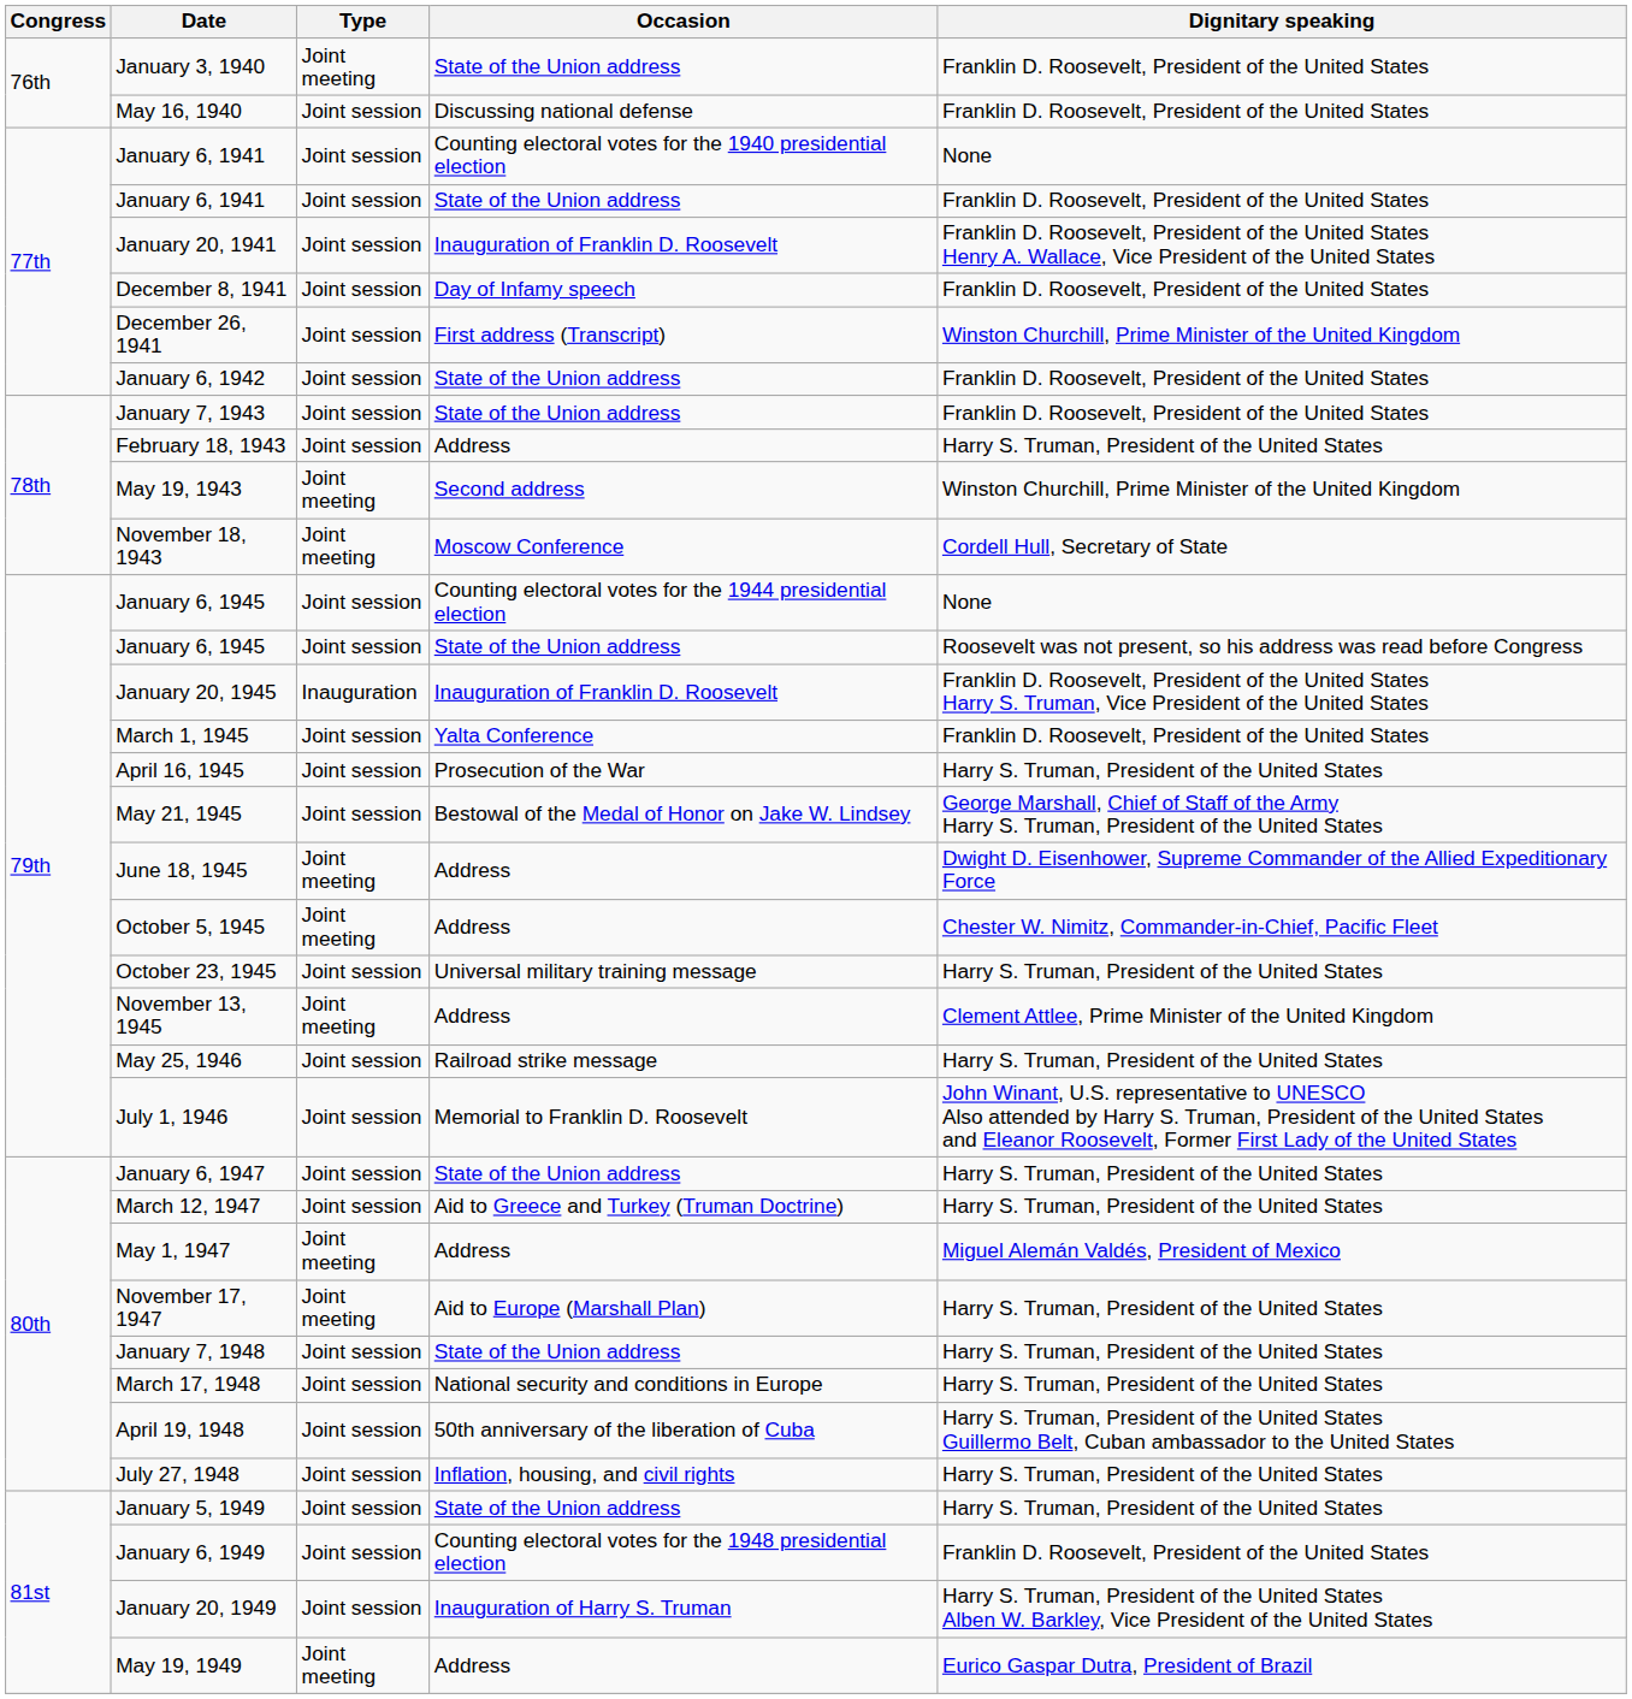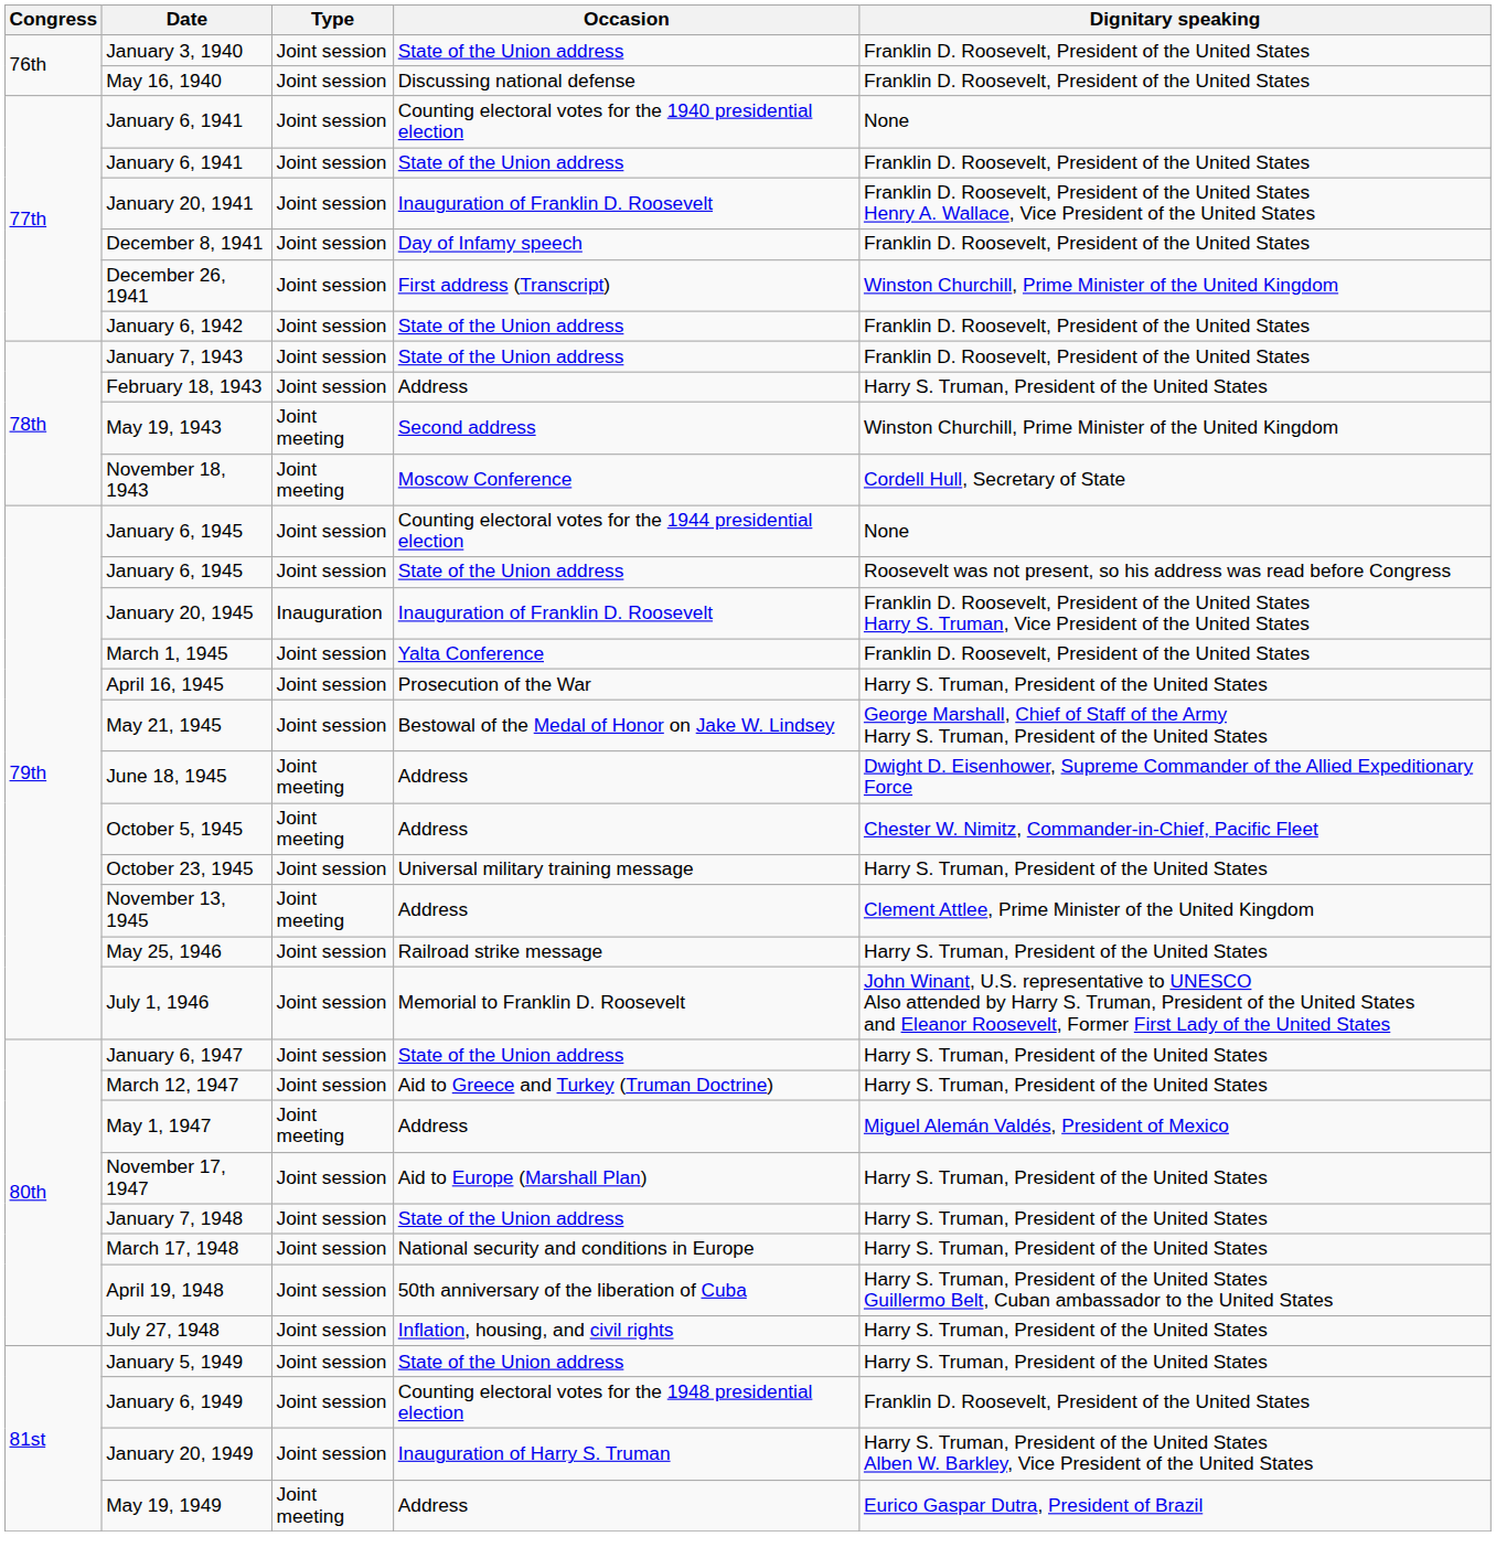 <table class="wikitable sortable">
 <tr>
 <th>Congress</th>
 <th>Date</th>
 <th>Type</th>
 <th>Occasion</th>
 <th>Dignitary speaking</th>
 </tr>
 <tr>
 <td rowspan="2">76th</td>
 <td>January 3, 1940</td>
-<td>Joint meeting</td>
+<td>Joint session</td>
 <td><a href='#'>State of the Union address</a></td>
 <td>Franklin D. Roosevelt, President of the United States</td>
 </tr>
 <tr>
 <td>May 16, 1940</td>
 <td>Joint session</td>
 <td>Discussing national defense</td>
 <td>Franklin D. Roosevelt, President of the United States</td>
 </tr>
 <tr>
 <td rowspan="6"><a href='#'>77th</a></td>
 <td>January 6, 1941</td>
 <td>Joint session</td>
 <td>Counting electoral votes for the <a href='#'>1940 presidential election</a></td>
 <td>None</td>
 </tr>
 <tr>
 <td>January 6, 1941</td>
 <td>Joint session</td>
 <td><a href='#'>State of the Union address</a></td>
 <td>Franklin D. Roosevelt, President of the United States</td>
 </tr>
 <tr>
 <td>January 20, 1941</td>
 <td>Joint session</td>
 <td><a href='#'>Inauguration of Franklin D. Roosevelt</a></td>
 <td>Franklin D. Roosevelt, President of the United States<br><a href='#'>Henry A. Wallace</a>, Vice President of the United States</td>
 </tr>
 <tr>
 <td>December 8, 1941</td>
 <td>Joint session</td>
 <td><a href='#'>Day of Infamy speech</a></td>
 <td>Franklin D. Roosevelt, President of the United States</td>
 </tr>
 <tr>
 <td>December 26, 1941</td>
 <td>Joint session</td>
 <td><a href='#'>First address</a> (<a href='#'>Transcript</a>)</td>
 <td><a href='#'>Winston Churchill</a>, <a href='#'>Prime Minister of the United Kingdom</a></td>
 </tr>
 <tr>
 <td>January 6, 1942</td>
 <td>Joint session</td>
 <td><a href='#'>State of the Union address</a></td>
 <td>Franklin D. Roosevelt, President of the United States</td>
 </tr>
 <tr>
 <td rowspan="4"><a href='#'>78th</a></td>
 <td>January 7, 1943</td>
 <td>Joint session</td>
 <td><a href='#'>State of the Union address</a></td>
 <td>Franklin D. Roosevelt, President of the United States</td>
 </tr>
 <tr>
 <td>February 18, 1943</td>
 <td>Joint session</td>
 <td>Address</td>
 <td>Harry S. Truman, President of the United States</td>
 </tr>
 <tr>
 <td>May 19, 1943</td>
 <td>Joint meeting</td>
 <td><a href='#'>Second address</a></td>
 <td>Winston Churchill, Prime Minister of the United Kingdom</td>
 </tr>
 <tr>
 <td>November 18, 1943</td>
 <td>Joint meeting</td>
 <td><a href='#'>Moscow Conference</a></td>
 <td><a href='#'>Cordell Hull</a>, Secretary of State</td>
 </tr>
 <tr>
 <td rowspan="12"><a href='#'>79th</a></td>
 <td>January 6, 1945</td>
 <td>Joint session</td>
 <td>Counting electoral votes for the <a href='#'>1944 presidential election</a></td>
 <td>None</td>
 </tr>
 <tr>
 <td>January 6, 1945</td>
 <td>Joint session</td>
 <td><a href='#'>State of the Union address</a></td>
 <td>Roosevelt was not present, so his address was read before Congress</td>
 </tr>
 <tr>
 <td>January 20, 1945</td>
 <td>Inauguration</td>
 <td><a href='#'>Inauguration of Franklin D. Roosevelt</a></td>
 <td>Franklin D. Roosevelt, President of the United States<br><a href='#'>Harry S. Truman</a>, Vice President of the United States</td>
 </tr>
 <tr>
 <td>March 1, 1945</td>
 <td>Joint session</td>
 <td><a href='#'>Yalta Conference</a></td>
 <td>Franklin D. Roosevelt, President of the United States</td>
 </tr>
 <tr>
 <td>April 16, 1945</td>
 <td>Joint session</td>
 <td>Prosecution of the War</td>
 <td>Harry S. Truman, President of the United States</td>
 </tr>
 <tr>
 <td>May 21, 1945</td>
 <td>Joint session</td>
 <td>Bestowal of the <a href='#'>Medal of Honor</a> on <a href='#'>Jake W. Lindsey</a></td>
 <td><a href='#'>George Marshall</a>, <a href='#'>Chief of Staff of the Army</a><br>Harry S. Truman, President of the United States</td>
 </tr>
 <tr>
 <td>June 18, 1945</td>
 <td>Joint meeting</td>
 <td>Address</td>
 <td><a href='#'>Dwight D. Eisenhower</a>, <a href='#'>Supreme Commander of the Allied Expeditionary Force</a></td>
 </tr>
 <tr>
 <td>October 5, 1945</td>
 <td>Joint meeting</td>
 <td>Address</td>
 <td><a href='#'>Chester W. Nimitz</a>, <a href='#'>Commander-in-Chief, Pacific Fleet</a></td>
 </tr>
 <tr>
 <td>October 23, 1945</td>
 <td>Joint session</td>
 <td>Universal military training message</td>
 <td>Harry S. Truman, President of the United States</td>
 </tr>
 <tr>
 <td>November 13, 1945</td>
 <td>Joint meeting</td>
 <td>Address</td>
 <td><a href='#'>Clement Attlee</a>, Prime Minister of the United Kingdom</td>
 </tr>
 <tr>
 <td>May 25, 1946</td>
 <td>Joint session</td>
 <td>Railroad strike message</td>
 <td>Harry S. Truman, President of the United States</td>
 </tr>
 <tr>
 <td>July 1, 1946</td>
 <td>Joint session</td>
 <td>Memorial to Franklin D. Roosevelt</td>
 <td><a href='#'>John Winant</a>, U.S. representative to <a href='#'>UNESCO</a><br>Also attended by Harry S. Truman, President of the United States<br>and <a href='#'>Eleanor Roosevelt</a>, Former <a href='#'>First Lady of the United States</a></td>
 </tr>
 <tr>
 <td rowspan="8"><a href='#'>80th</a></td>
 <td>January 6, 1947</td>
 <td>Joint session</td>
 <td><a href='#'>State of the Union address</a></td>
 <td>Harry S. Truman, President of the United States</td>
 </tr>
 <tr>
 <td>March 12, 1947</td>
 <td>Joint session</td>
 <td>Aid to <a href='#'>Greece</a> and <a href='#'>Turkey</a> (<a href='#'>Truman Doctrine</a>)</td>
 <td>Harry S. Truman, President of the United States</td>
 </tr>
 <tr>
 <td>May 1, 1947</td>
 <td>Joint meeting</td>
 <td>Address</td>
 <td><a href='#'>Miguel Alemán Valdés</a>, <a href='#'>President of Mexico</a></td>
 </tr>
 <tr>
 <td>November 17, 1947</td>
-<td>Joint meeting</td>
+<td>Joint session</td>
 <td>Aid to <a href='#'>Europe</a> (<a href='#'>Marshall Plan</a>)</td>
 <td>Harry S. Truman, President of the United States</td>
 </tr>
 <tr>
 <td>January 7, 1948</td>
 <td>Joint session</td>
 <td><a href='#'>State of the Union address</a></td>
 <td>Harry S. Truman, President of the United States</td>
 </tr>
 <tr>
 <td>March 17, 1948</td>
 <td>Joint session</td>
 <td>National security and conditions in Europe</td>
 <td>Harry S. Truman, President of the United States</td>
 </tr>
 <tr>
 <td>April 19, 1948</td>
 <td>Joint session</td>
 <td>50th anniversary of the liberation of <a href='#'>Cuba</a></td>
 <td>Harry S. Truman, President of the United States<br><a href='#'>Guillermo Belt</a>, Cuban ambassador to the United States</td>
 </tr>
 <tr>
 <td>July 27, 1948</td>
 <td>Joint session</td>
 <td><a href='#'>Inflation</a>, housing, and <a href='#'>civil rights</a></td>
 <td>Harry S. Truman, President of the United States</td>
 </tr>
 <tr>
 <td rowspan="4"><a href='#'>81st</a></td>
 <td>January 5, 1949</td>
 <td>Joint session</td>
 <td><a href='#'>State of the Union address</a></td>
 <td>Harry S. Truman, President of the United States</td>
 </tr>
 <tr>
 <td>January 6, 1949</td>
 <td>Joint session</td>
 <td>Counting electoral votes for the <a href='#'>1948 presidential election</a></td>
 <td>Franklin D. Roosevelt, President of the United States</td>
 </tr>
 <tr>
 <td>January 20, 1949</td>
 <td>Joint session</td>
 <td><a href='#'>Inauguration of Harry S. Truman</a></td>
 <td>Harry S. Truman, President of the United States<br><a href='#'>Alben W. Barkley</a>, Vice President of the United States</td>
 </tr>
 <tr>
 <td>May 19, 1949</td>
 <td>Joint meeting</td>
 <td>Address</td>
 <td><a href='#'>Eurico Gaspar Dutra</a>, <a href='#'>President of Brazil</a></td>
 </tr>
 <tr>
 </tr>
 </table>
